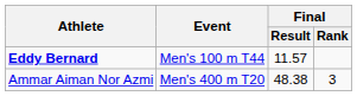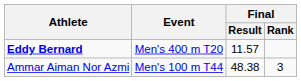 <table class="wikitable" style="font-size:90%">
 <tr>
 <th rowspan="2">Athlete</th>
 <th rowspan="2">Event</th>
 <th colspan="2">Final</th>
 </tr>
 <tr style="font-size:95%">
 <th>Result</th>
 <th>Rank</th>
 </tr>
 <tr align="center">
 <td align="left"><strong><a href='#'>Eddy Bernard</a></strong></td>
-<td align="left"><a href='#'>Men's 100 m T44</a></td>
+<td align="left"><a href='#'>Men's 400 m T20</a></td>
 <td>11.57 <strong></strong><br><strong></strong></td>
 <td></td>
 </tr>
 <tr align="center">
 <td align="left"><a href='#'>Ammar Aiman Nor Azmi</a></td>
-<td align="left"><a href='#'>Men's 400 m T20</a></td>
+<td align="left"><a href='#'>Men's 100 m T44</a></td>
 <td>48.38</td>
 <td>3</td>
 </tr>
 </table>
